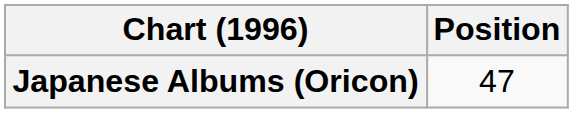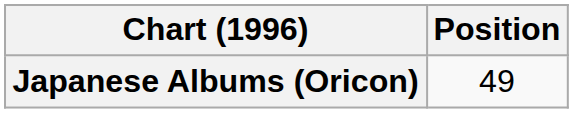 <table class="wikitable plainrowheaders" style="text-align:center;">
 <tr>
 <th>Chart (1996)</th>
 <th>Position</th>
 </tr>
 <tr>
 <th scope="row">Japanese Albums (Oricon)</th>
-<td>47</td>
+<td>49</td>
 </tr>
 </table>
